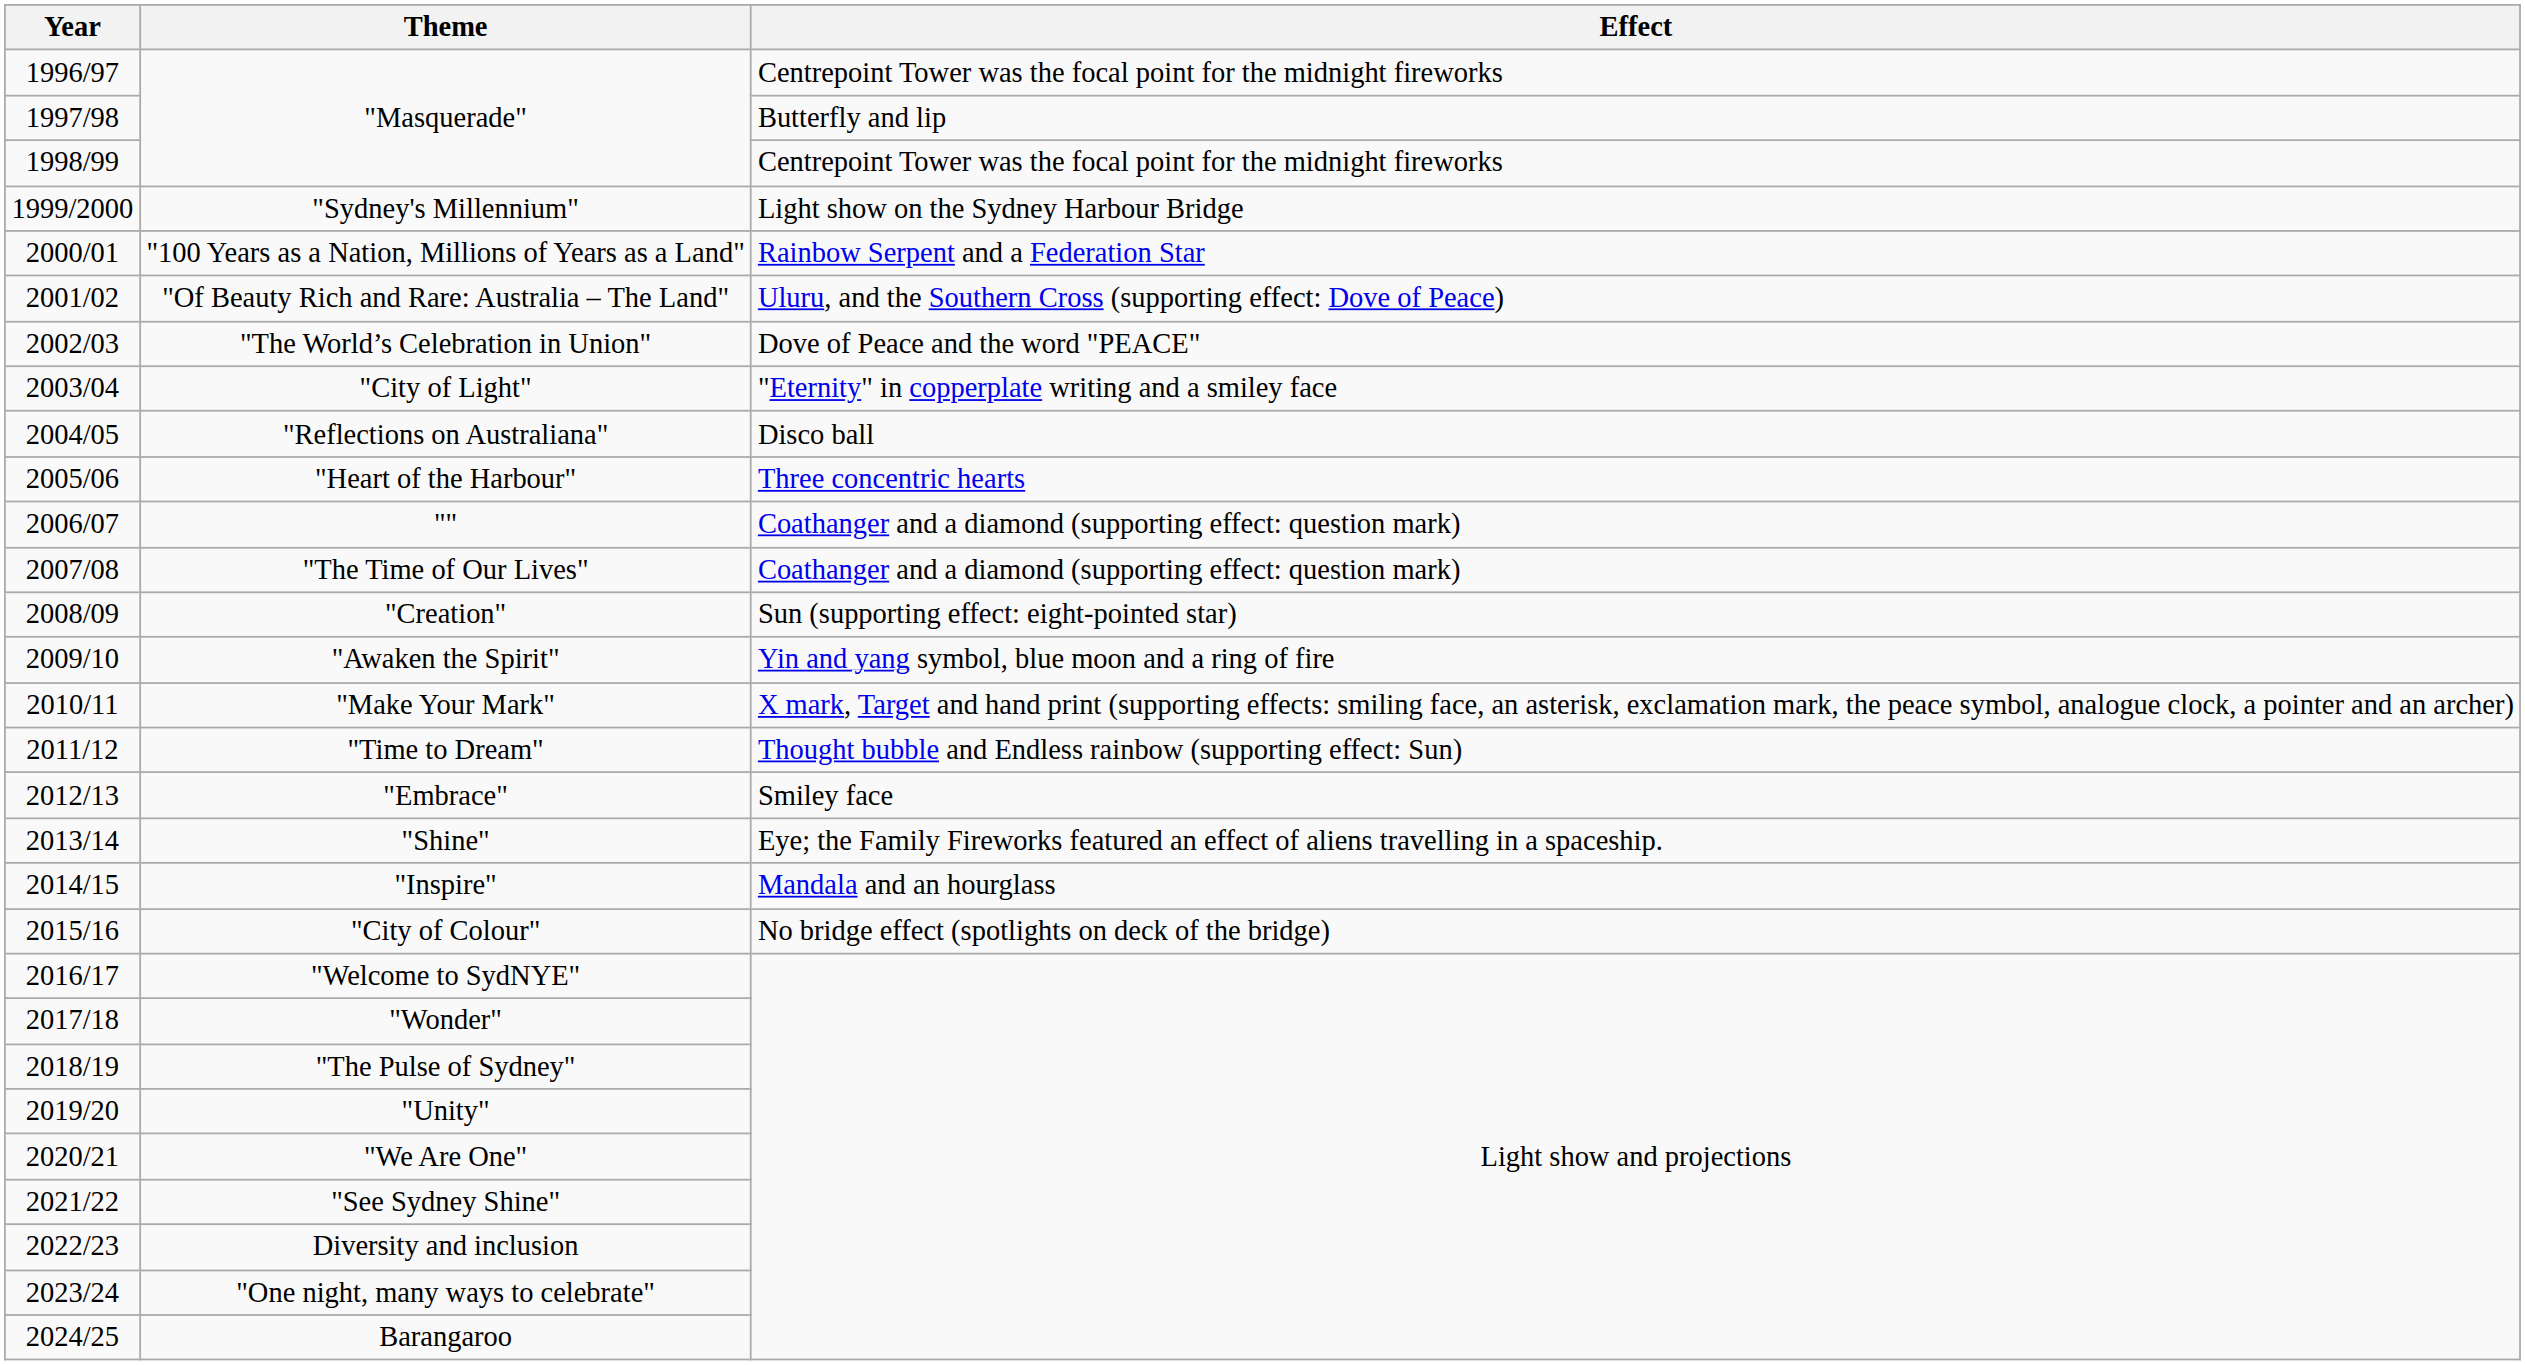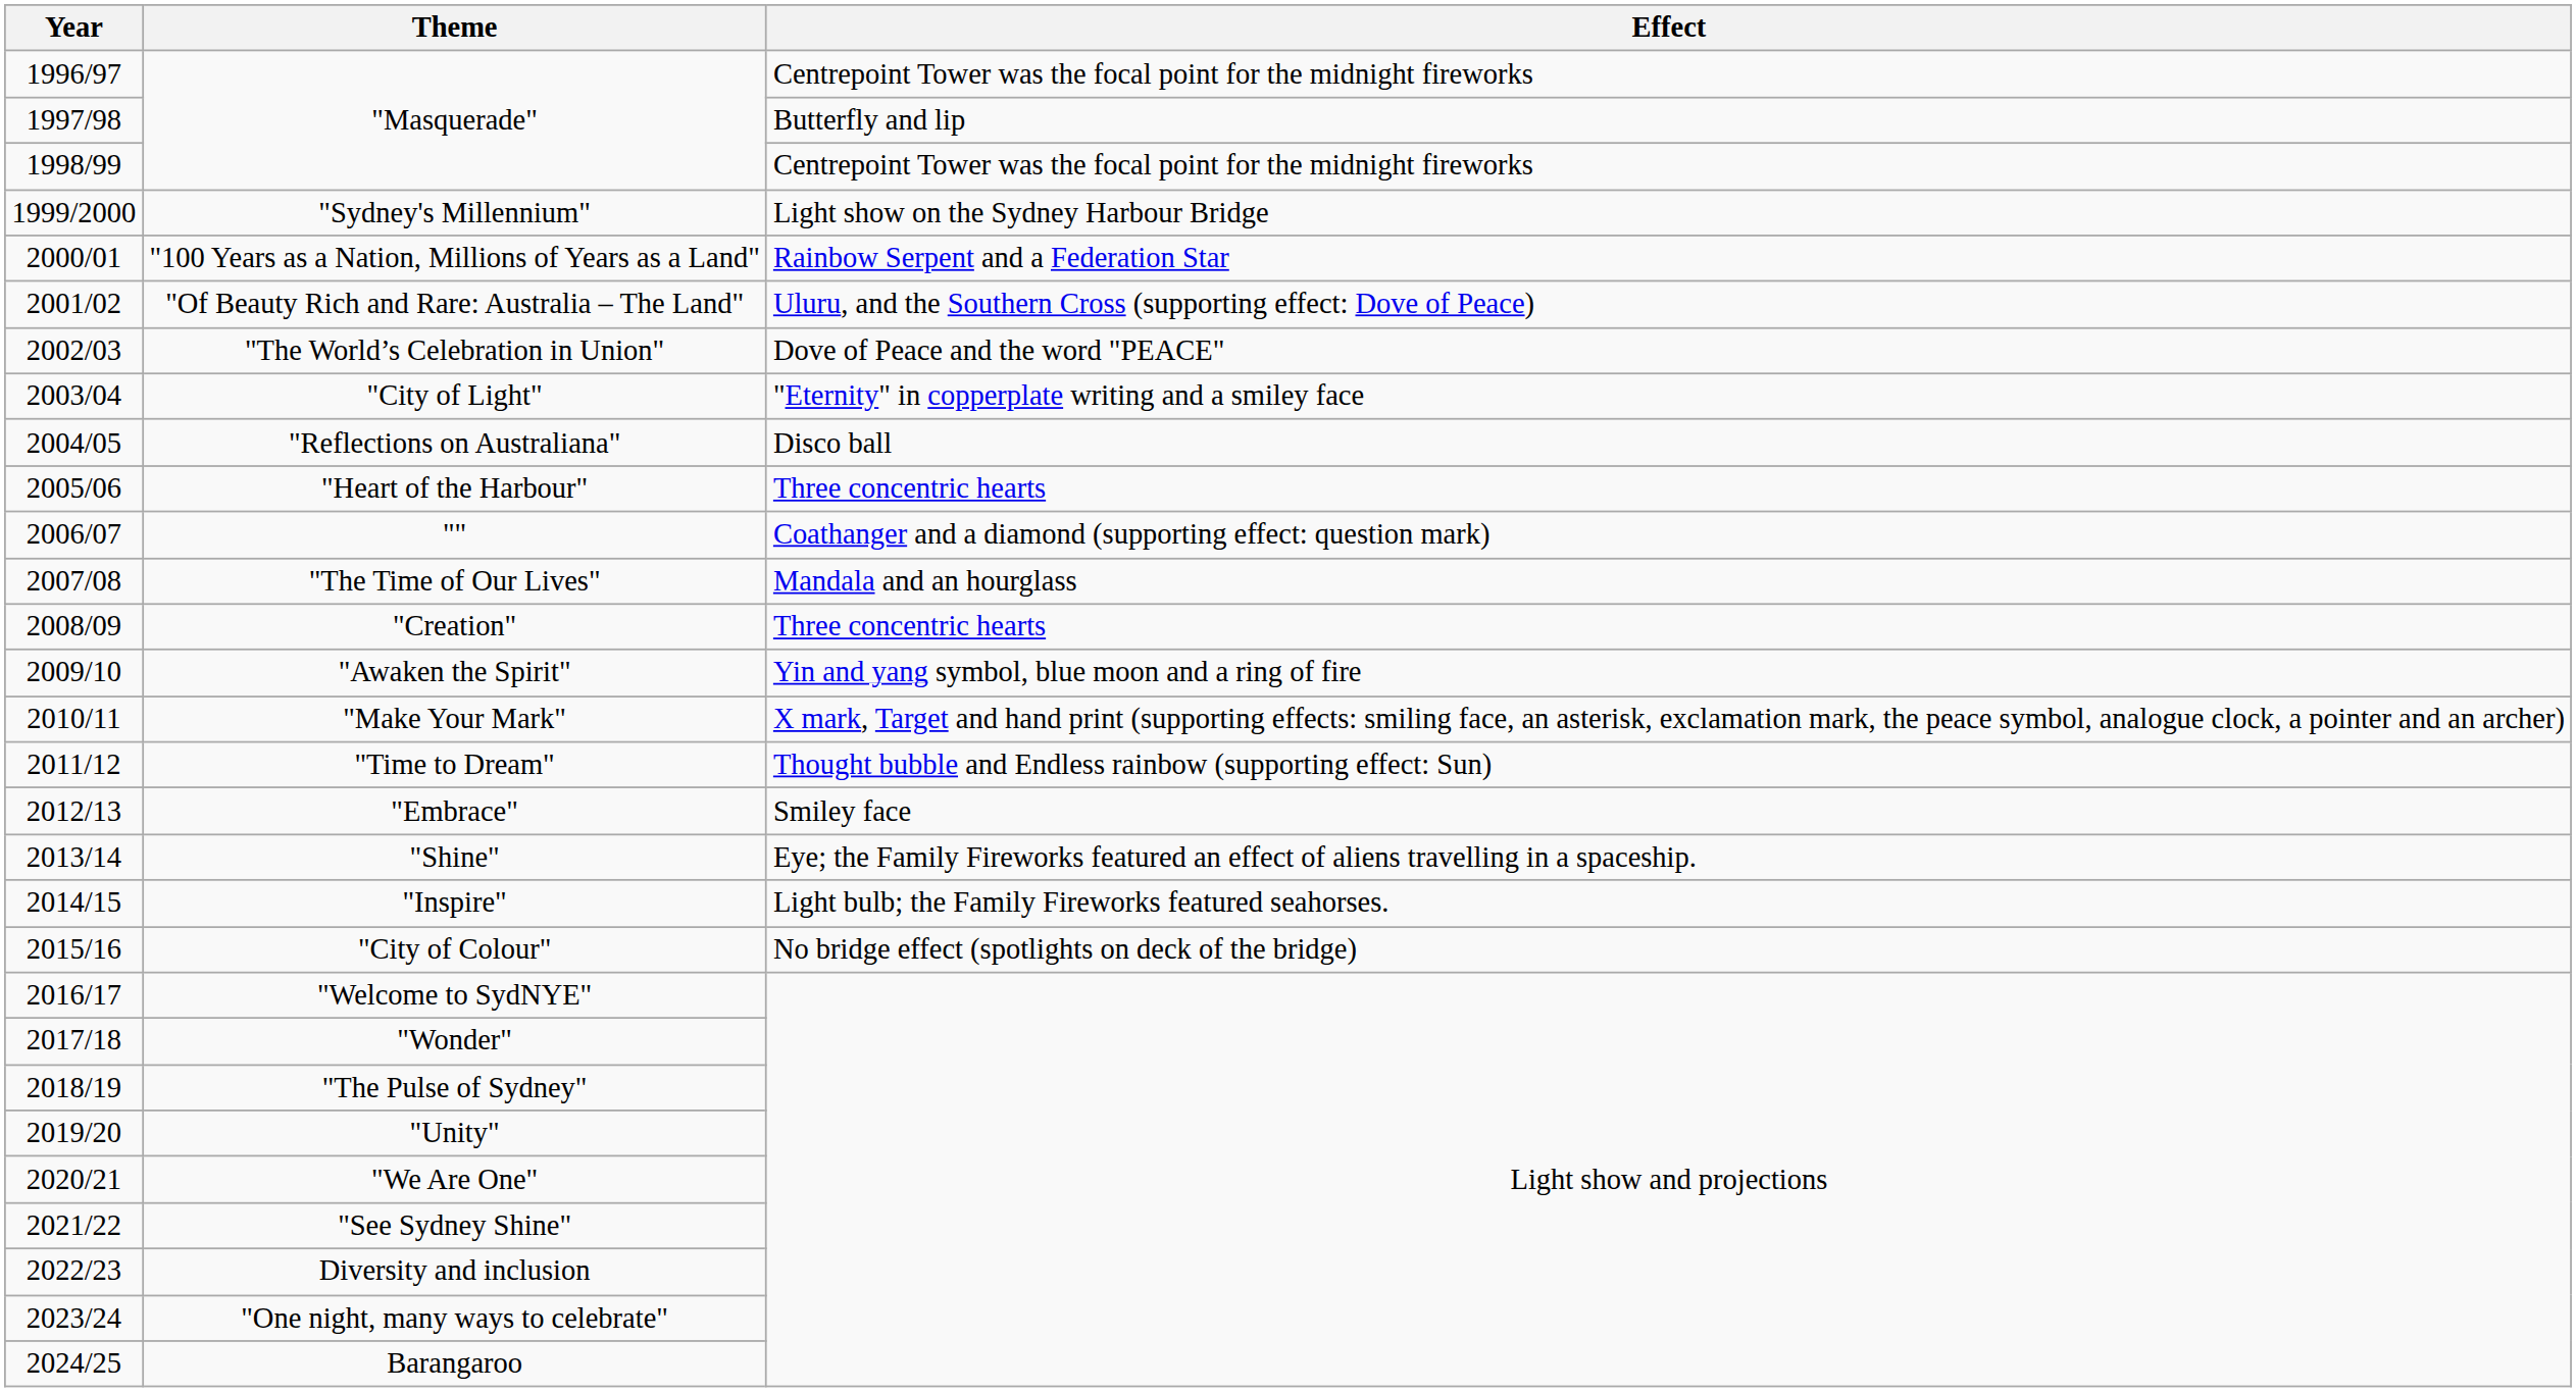 <table class="wikitable plainrowheaders" style="text-align:center;">
 <tr>
 <th scope="col">Year</th>
 <th scope="col">Theme</th>
 <th scope="col">Effect</th>
 </tr>
 <tr>
 <td scope="row">1996/97</td>
 <td rowspan="3">"Masquerade"</td>
 <td style="text-align:left;">Centrepoint Tower was the focal point for the midnight fireworks</td>
 </tr>
 <tr>
 <td scope="row">1997/98</td>
 <td style="text-align:left;">Butterfly and lip</td>
 </tr>
 <tr>
 <td scope="row">1998/99</td>
 <td style="text-align:left;">Centrepoint Tower was the focal point for the midnight fireworks</td>
 </tr>
 <tr>
 <td scope="row">1999/2000</td>
 <td>"Sydney's Millennium"</td>
 <td style="text-align:left;">Light show on the Sydney Harbour Bridge</td>
 </tr>
 <tr>
 <td scope="row">2000/01</td>
 <td>"100 Years as a Nation, Millions of Years as a Land"</td>
 <td style="text-align:left;"><a href='#'>Rainbow Serpent</a> and a <a href='#'>Federation Star</a></td>
 </tr>
 <tr>
 <td scope="row">2001/02</td>
 <td>"Of Beauty Rich and Rare: Australia – The Land"</td>
 <td style="text-align:left;"><a href='#'>Uluru</a>, and the <a href='#'>Southern Cross</a> (supporting effect: <a href='#'>Dove of Peace</a>)</td>
 </tr>
 <tr>
 <td scope="row">2002/03</td>
 <td>"The World’s Celebration in Union"</td>
 <td style="text-align:left;">Dove of Peace and the word "PEACE"</td>
 </tr>
 <tr>
 <td scope="row">2003/04</td>
 <td>"City of Light"</td>
 <td style="text-align:left;">"<a href='#'>Eternity</a>" in <a href='#'>copperplate</a> writing and a smiley face</td>
 </tr>
 <tr>
 <td scope="row">2004/05</td>
 <td>"Reflections on Australiana"</td>
 <td style="text-align:left;">Disco ball</td>
 </tr>
 <tr>
 <td scope="row">2005/06</td>
 <td>"Heart of the Harbour"</td>
 <td style="text-align:left;"><a href='#'>Three concentric hearts</a></td>
 </tr>
 <tr>
 <td scope="row">2006/07</td>
 <td>""</td>
 <td style="text-align:left;"><a href='#'>Coathanger</a> and a diamond (supporting effect: question mark)</td>
 </tr>
 <tr>
 <td scope="row">2007/08</td>
 <td>"The Time of Our Lives"</td>
-<td style="text-align:left;"><a href='#'>Coathanger</a> and a diamond (supporting effect: question mark)</td>
+<td style="text-align:left;"><a href='#'>Mandala</a> and an hourglass</td>
 </tr>
 <tr>
 <td scope="row">2008/09</td>
 <td>"Creation"</td>
-<td style="text-align:left;">Sun (supporting effect: eight-pointed star)</td>
+<td style="text-align:left;"><a href='#'>Three concentric hearts</a></td>
 </tr>
 <tr>
 <td scope="row">2009/10</td>
 <td>"Awaken the Spirit"</td>
 <td style="text-align:left;"><a href='#'>Yin and yang</a> symbol, blue moon and a ring of fire</td>
 </tr>
 <tr>
 <td scope="row">2010/11</td>
 <td>"Make Your Mark"</td>
 <td style="text-align:left;"><a href='#'>X mark</a>, <a href='#'>Target</a> and hand print (supporting effects: smiling face, an asterisk, exclamation mark, the peace symbol, analogue clock, a pointer and an archer)</td>
 </tr>
 <tr>
 <td scope="row">2011/12</td>
 <td>"Time to Dream"</td>
 <td style="text-align:left;"><a href='#'>Thought bubble</a> and Endless rainbow (supporting effect: Sun)</td>
 </tr>
 <tr>
 <td scope="row">2012/13</td>
 <td>"Embrace"</td>
 <td style="text-align:left;">Smiley face</td>
 </tr>
 <tr>
 <td scope="row">2013/14</td>
 <td>"Shine"</td>
 <td style="text-align:left;">Eye; the Family Fireworks featured an effect of aliens travelling in a spaceship.</td>
 </tr>
 <tr>
 <td scope="row">2014/15</td>
 <td>"Inspire"</td>
-<td style="text-align:left;"><a href='#'>Mandala</a> and an hourglass</td>
+<td style="text-align:left;">Light bulb; the Family Fireworks featured seahorses.</td>
 </tr>
 <tr>
 <td scope="row">2015/16</td>
 <td>"City of Colour"</td>
 <td style="text-align:left;">No bridge effect (spotlights on deck of the bridge)</td>
 </tr>
 <tr>
 <td scope="row">2016/17</td>
 <td>"Welcome to SydNYE"</td>
 <td rowspan="9">Light show and projections</td>
 </tr>
 <tr>
 <td scope="row">2017/18</td>
 <td>"Wonder"</td>
 </tr>
 <tr>
 <td scope="row">2018/19</td>
 <td>"The Pulse of Sydney"</td>
 </tr>
 <tr>
 <td scope="row">2019/20</td>
 <td>"Unity"</td>
 </tr>
 <tr>
 <td scope="row">2020/21</td>
 <td>"We Are One"</td>
 </tr>
 <tr>
 <td scope="row">2021/22</td>
 <td>"See Sydney Shine"</td>
 </tr>
 <tr>
 <td scope="row">2022/23</td>
 <td>Diversity and inclusion</td>
 </tr>
 <tr>
 <td scope="row">2023/24</td>
 <td>"One night, many ways to celebrate"</td>
 </tr>
 <tr>
 <td scope="row">2024/25</td>
 <td>Barangaroo</td>
 </tr>
 </table>
